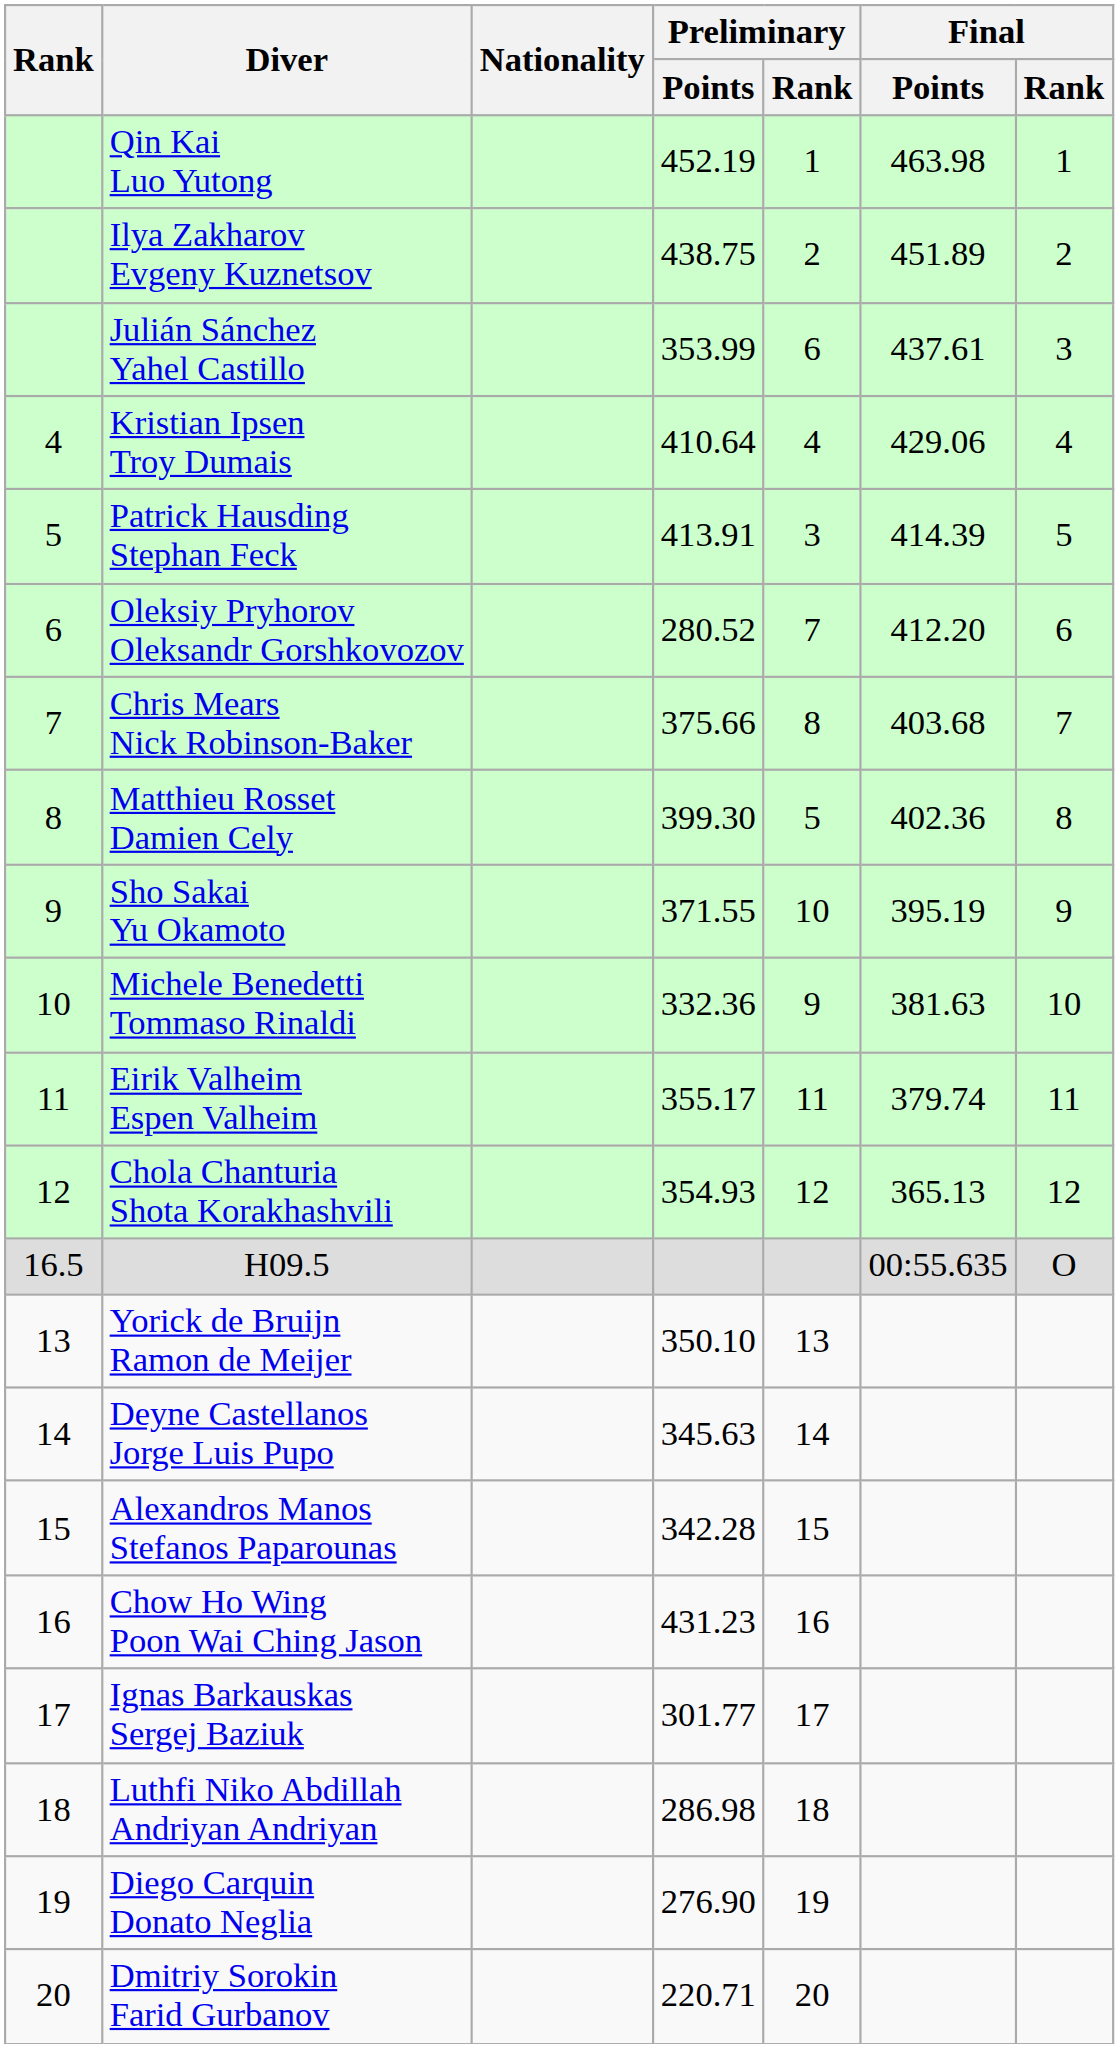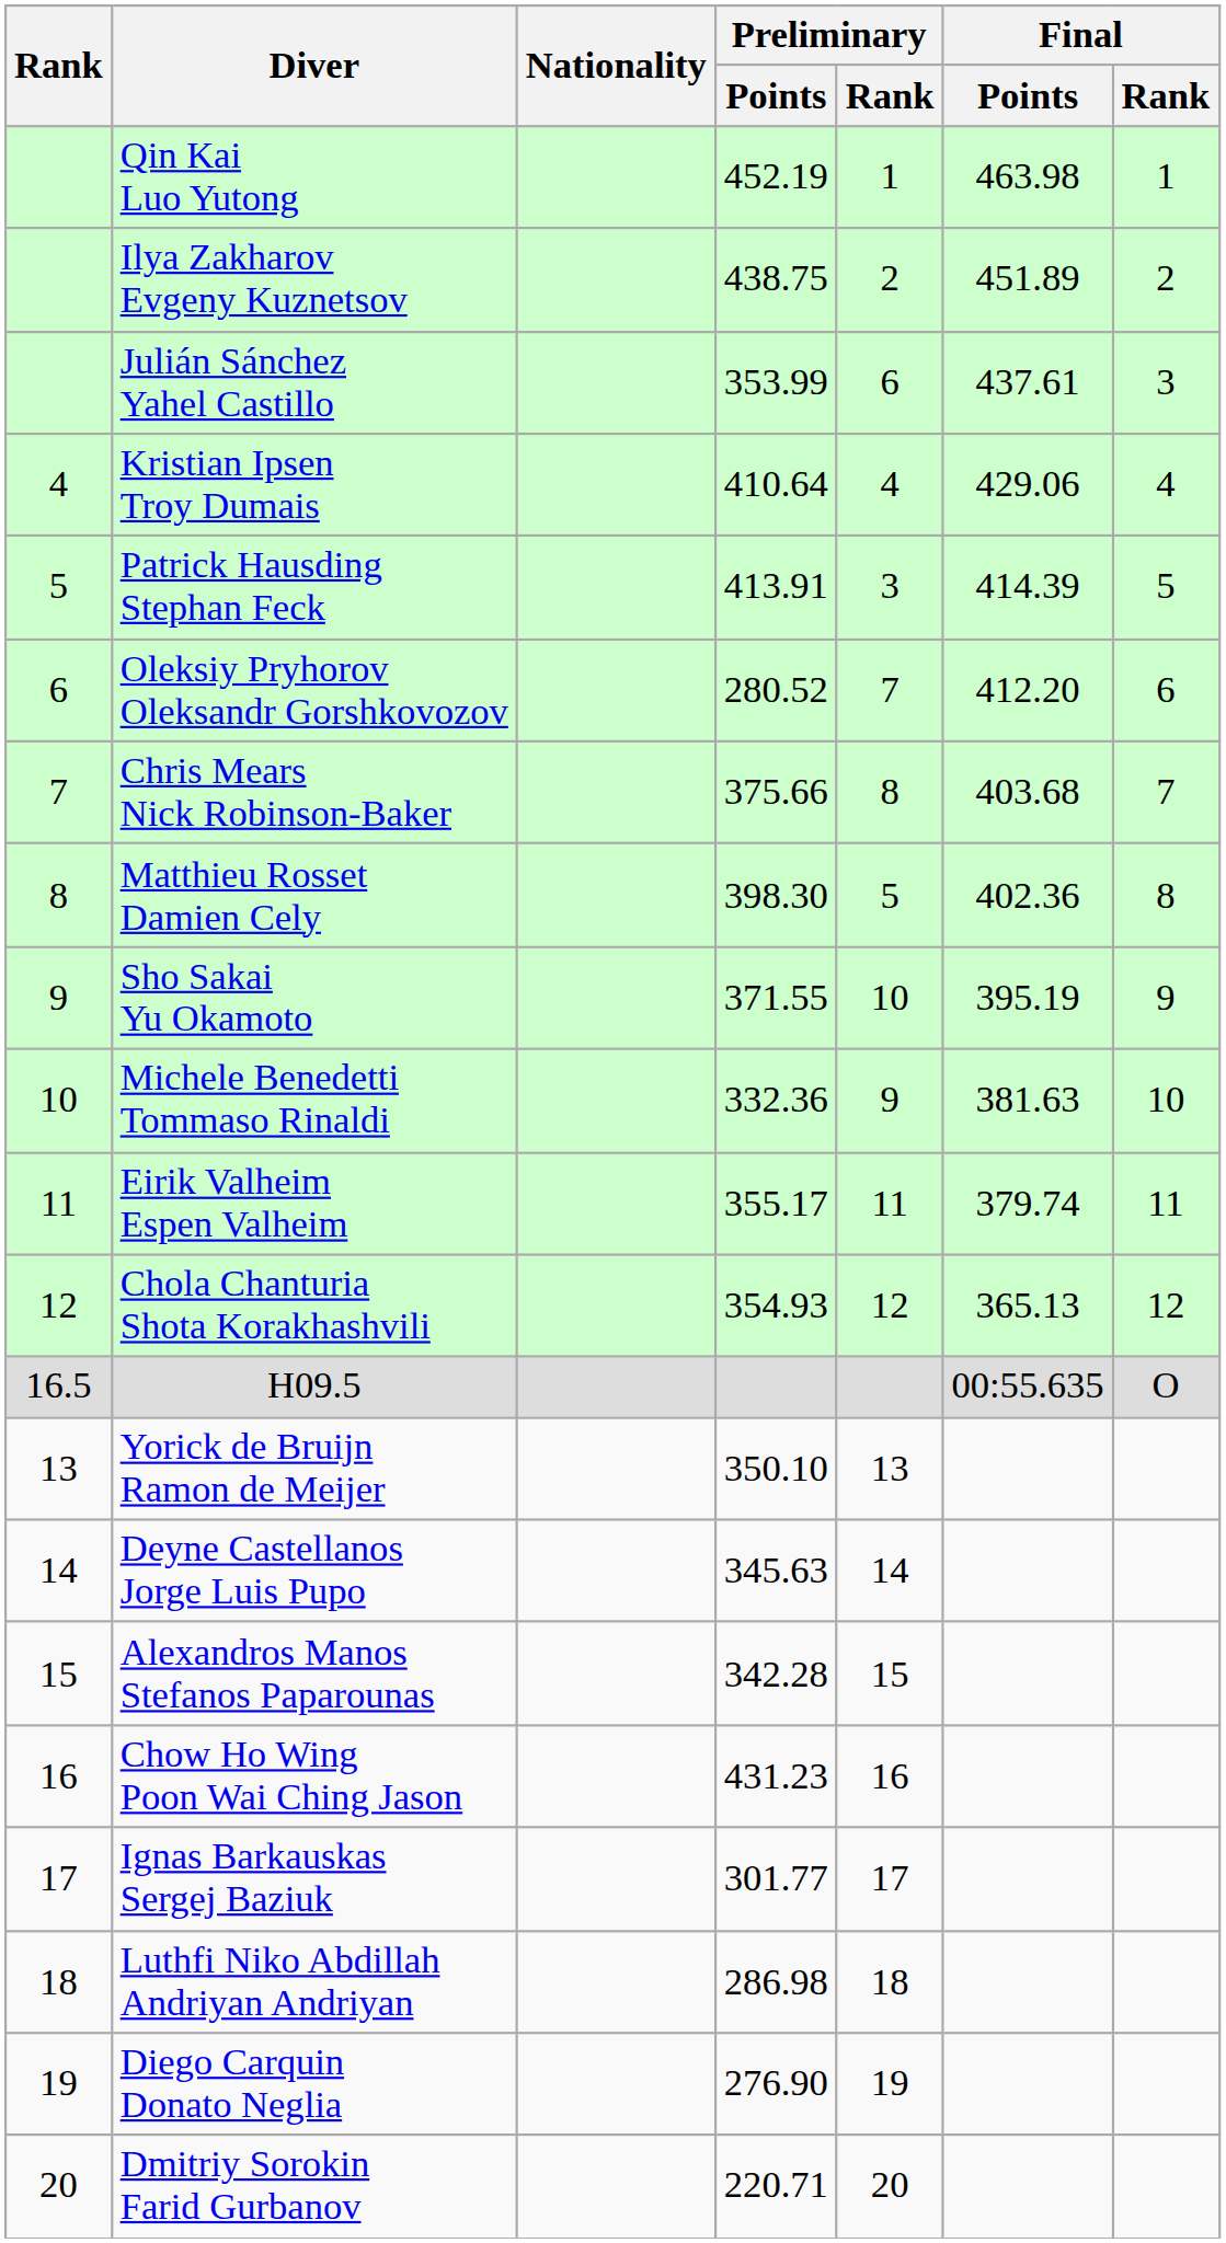 <table class="wikitable" style="text-align:center">
 <tr>
 <th rowspan="2">Rank</th>
 <th rowspan="2">Diver</th>
 <th rowspan="2">Nationality</th>
 <th colspan="2">Preliminary</th>
 <th colspan="2">Final</th>
 </tr>
 <tr>
 <th>Points</th>
 <th>Rank</th>
 <th>Points</th>
 <th>Rank</th>
 </tr>
 <tr bgcolor=ccffcc>
 <td></td>
 <td align=left><a href='#'>Qin Kai</a><br><a href='#'>Luo Yutong</a></td>
 <td align=left></td>
 <td>452.19</td>
 <td>1</td>
 <td>463.98</td>
 <td>1</td>
 </tr>
 <tr bgcolor=ccffcc>
 <td></td>
 <td align=left><a href='#'>Ilya Zakharov</a><br><a href='#'>Evgeny Kuznetsov</a></td>
 <td align=left></td>
 <td>438.75</td>
 <td>2</td>
 <td>451.89</td>
 <td>2</td>
 </tr>
 <tr bgcolor=ccffcc>
 <td></td>
 <td align=left><a href='#'>Julián Sánchez</a><br><a href='#'>Yahel Castillo</a></td>
 <td align=left></td>
 <td>353.99</td>
 <td>6</td>
 <td>437.61</td>
 <td>3</td>
 </tr>
 <tr bgcolor=ccffcc>
 <td>4</td>
 <td align=left><a href='#'>Kristian Ipsen</a><br><a href='#'>Troy Dumais</a></td>
 <td align=left></td>
 <td>410.64</td>
 <td>4</td>
 <td>429.06</td>
 <td>4</td>
 </tr>
 <tr bgcolor=ccffcc>
 <td>5</td>
 <td align=left><a href='#'>Patrick Hausding</a><br><a href='#'>Stephan Feck</a></td>
 <td align=left></td>
 <td>413.91</td>
 <td>3</td>
 <td>414.39</td>
 <td>5</td>
 </tr>
 <tr bgcolor=ccffcc>
 <td>6</td>
 <td align=left><a href='#'>Oleksiy Pryhorov</a><br><a href='#'>Oleksandr Gorshkovozov</a></td>
 <td align=left></td>
 <td>280.52</td>
 <td>7</td>
 <td>412.20</td>
 <td>6</td>
 </tr>
 <tr bgcolor=ccffcc>
 <td>7</td>
 <td align=left><a href='#'>Chris Mears</a><br><a href='#'>Nick Robinson-Baker</a></td>
 <td align=left></td>
 <td>375.66</td>
 <td>8</td>
 <td>403.68</td>
 <td>7</td>
 </tr>
 <tr bgcolor=ccffcc>
 <td>8</td>
 <td align=left><a href='#'>Matthieu Rosset</a><br><a href='#'>Damien Cely</a></td>
 <td align=left></td>
-<td>399.30</td>
+<td>398.30</td>
 <td>5</td>
 <td>402.36</td>
 <td>8</td>
 </tr>
 <tr bgcolor=ccffcc>
 <td>9</td>
 <td align=left><a href='#'>Sho Sakai</a><br><a href='#'>Yu Okamoto</a></td>
 <td align=left></td>
 <td>371.55</td>
 <td>10</td>
 <td>395.19</td>
 <td>9</td>
 </tr>
 <tr bgcolor=ccffcc>
 <td>10</td>
 <td align=left><a href='#'>Michele Benedetti</a><br><a href='#'>Tommaso Rinaldi</a></td>
 <td align=left></td>
 <td>332.36</td>
 <td>9</td>
 <td>381.63</td>
 <td>10</td>
 </tr>
 <tr bgcolor=ccffcc>
 <td>11</td>
 <td align=left><a href='#'>Eirik Valheim</a><br><a href='#'>Espen Valheim</a></td>
 <td align=left></td>
 <td>355.17</td>
 <td>11</td>
 <td>379.74</td>
 <td>11</td>
 </tr>
 <tr bgcolor=ccffcc>
 <td>12</td>
 <td align=left><a href='#'>Chola Chanturia</a><br><a href='#'>Shota Korakhashvili</a></td>
 <td align=left></td>
 <td>354.93</td>
 <td>12</td>
 <td>365.13</td>
 <td>12</td>
 </tr>
 <tr bgcolor=#DDDDDD>
 <td><span>16.5</span></td>
 <td><span>H09.5</span></td>
 <td></td>
 <td></td>
 <td></td>
 <td><span>00:55.635</span></td>
 <td><span>O</span></td>
 </tr>
 <tr>
 <td>13</td>
 <td align=left><a href='#'>Yorick de Bruijn</a><br><a href='#'>Ramon de Meijer</a></td>
 <td align=left></td>
 <td>350.10</td>
 <td>13</td>
 <td></td>
 <td></td>
 </tr>
 <tr>
 <td>14</td>
 <td align=left><a href='#'>Deyne Castellanos</a><br><a href='#'>Jorge Luis Pupo</a></td>
 <td align=left></td>
 <td>345.63</td>
 <td>14</td>
 <td></td>
 <td></td>
 </tr>
 <tr>
 <td>15</td>
 <td align=left><a href='#'>Alexandros Manos</a><br><a href='#'>Stefanos Paparounas</a></td>
 <td align=left></td>
 <td>342.28</td>
 <td>15</td>
 <td></td>
 <td></td>
 </tr>
 <tr>
 <td>16</td>
 <td align=left><a href='#'>Chow Ho Wing</a><br><a href='#'>Poon Wai Ching Jason</a></td>
 <td align=left></td>
 <td>431.23</td>
 <td>16</td>
 <td></td>
 <td></td>
 </tr>
 <tr>
 <td>17</td>
 <td align=left><a href='#'>Ignas Barkauskas</a><br><a href='#'>Sergej Baziuk</a></td>
 <td align=left></td>
 <td>301.77</td>
 <td>17</td>
 <td></td>
 <td></td>
 </tr>
 <tr>
 <td>18</td>
 <td align=left><a href='#'>Luthfi Niko Abdillah</a><br><a href='#'>Andriyan Andriyan</a></td>
 <td align=left></td>
 <td>286.98</td>
 <td>18</td>
 <td></td>
 <td></td>
 </tr>
 <tr>
 <td>19</td>
 <td align=left><a href='#'>Diego Carquin</a><br><a href='#'>Donato Neglia</a></td>
 <td align=left></td>
 <td>276.90</td>
 <td>19</td>
 <td></td>
 <td></td>
 </tr>
 <tr>
 <td>20</td>
 <td align=left><a href='#'>Dmitriy Sorokin</a><br><a href='#'>Farid Gurbanov</a></td>
 <td align=left></td>
 <td>220.71</td>
 <td>20</td>
 <td></td>
 <td></td>
 </tr>
 </table>
